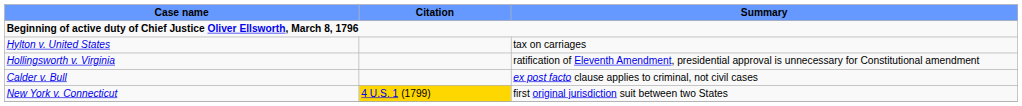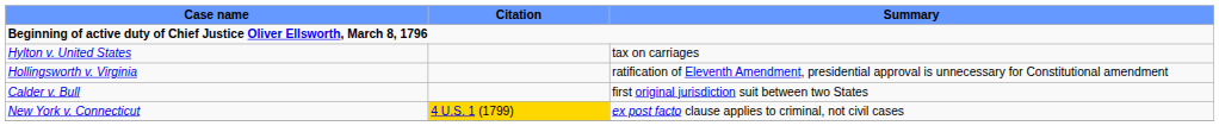 <table class="wikitable" style="margin:auto;width:100%">
 <tr>
 <th style="background:#6699FF">Case name</th>
 <th style="background:#6699FF;width:15%">Citation</th>
 <th style="background:#6699FF;width:50%">Summary</th>
 </tr>
 <tr>
 <td colspan="3"><strong>Beginning of active duty of Chief Justice <a href='#'>Oliver Ellsworth</a>, March 8, 1796</strong></td>
 </tr>
 <tr>
 <td><em><a href='#'>Hylton v. United States</a></em></td>
 <td></td>
 <td>tax on carriages</td>
 </tr>
 <tr>
 <td><em><a href='#'>Hollingsworth v. Virginia</a></em></td>
 <td></td>
 <td>ratification of <a href='#'>Eleventh Amendment</a>, presidential approval is unnecessary for Constitutional amendment</td>
 </tr>
 <tr>
 <td><em><a href='#'>Calder v. Bull</a></em></td>
 <td></td>
-<td><em><a href='#'>ex post facto</a></em> clause applies to criminal, not civil cases</td>
+<td>first <a href='#'>original jurisdiction</a> suit between two States</td>
 </tr>
 <tr>
 <td><em><a href='#'>New York v. Connecticut</a></em></td>
 <td style="background: gold;"><a href='#'>4 U.S. 1</a> (1799)</td>
-<td>first <a href='#'>original jurisdiction</a> suit between two States</td>
+<td><em><a href='#'>ex post facto</a></em> clause applies to criminal, not civil cases</td>
 </tr>
 <tr>
 </tr>
 </table>
